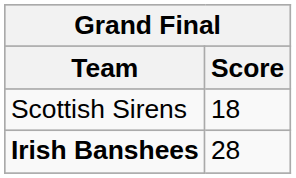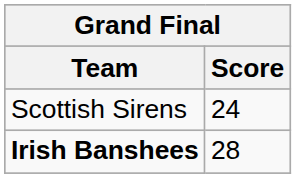 <table class="wikitable">
 <tr>
 <th colspan="2">Grand Final</th>
 </tr>
 <tr>
 <th>Team</th>
 <th>Score</th>
 </tr>
 <tr>
 <td>Scottish Sirens</td>
-<td>18</td>
+<td>24</td>
 </tr>
 <tr>
 <td><strong>Irish Banshees</strong></td>
 <td>28</td>
 </tr>
 </table>
